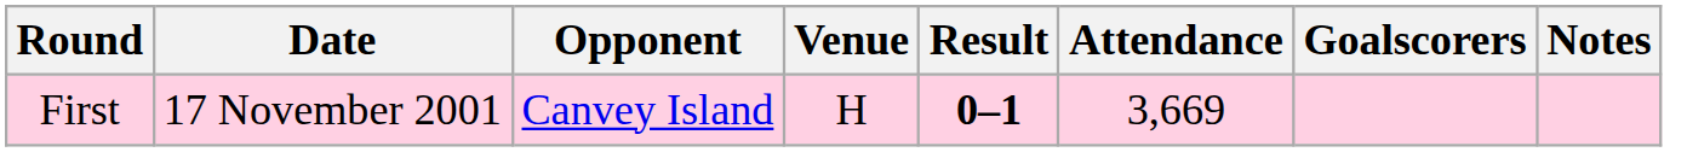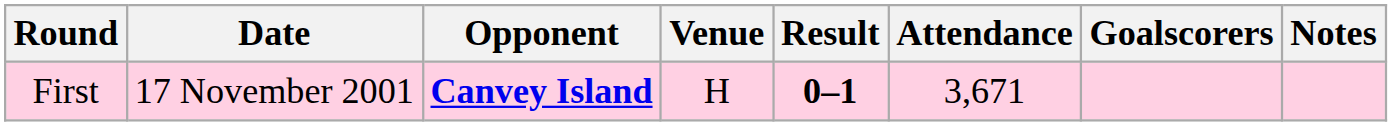 <table class="wikitable" style="text-align:center">
 <tr>
 <th>Round</th>
 <th>Date</th>
 <th>Opponent</th>
 <th>Venue</th>
 <th>Result</th>
 <th>Attendance</th>
 <th>Goalscorers</th>
 <th>Notes</th>
 </tr>
 <tr style="background-color: #ffd0e3;">
 <td>First</td>
 <td>17 November 2001</td>
-<td><a href='#'>Canvey Island</a></td>
+<td><strong><a href='#'>Canvey Island</a></strong></td>
 <td>H</td>
 <td><strong>0–1</strong></td>
-<td>3,669</td>
+<td>3,671</td>
 <td></td>
 <td></td>
 </tr>
 </table>
